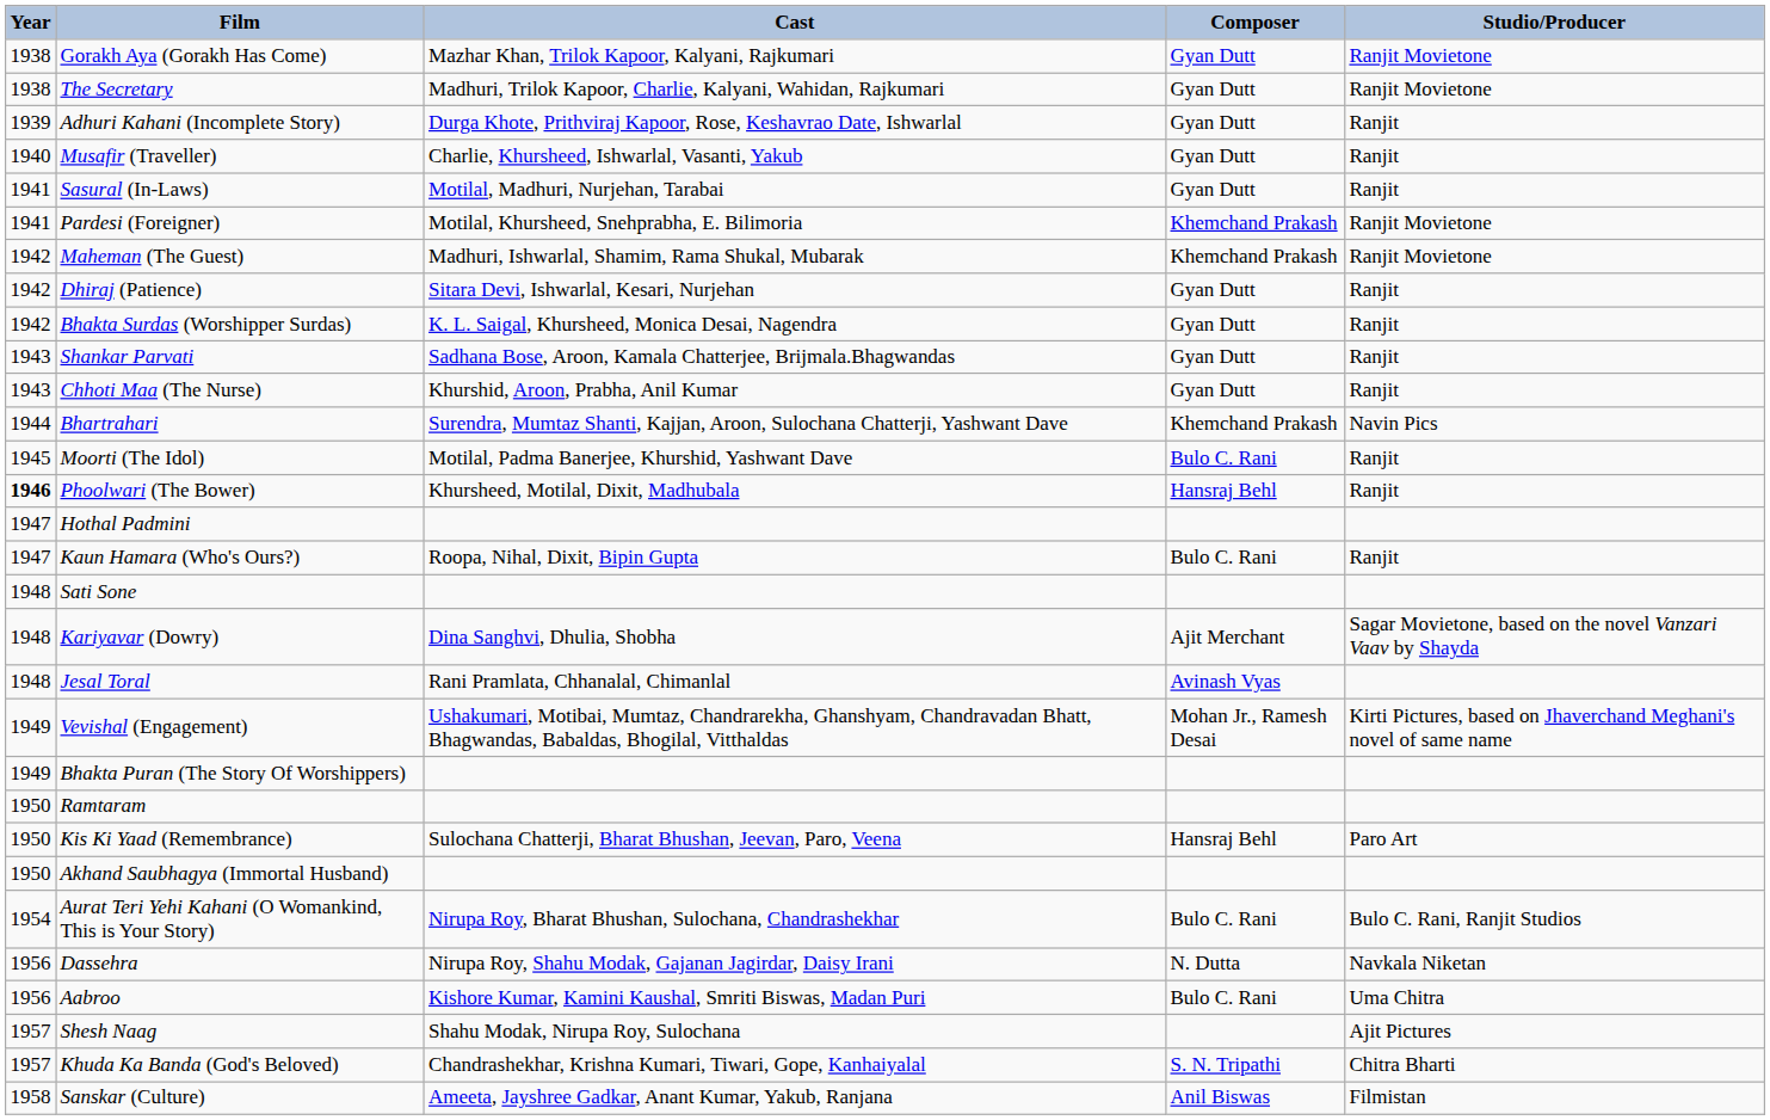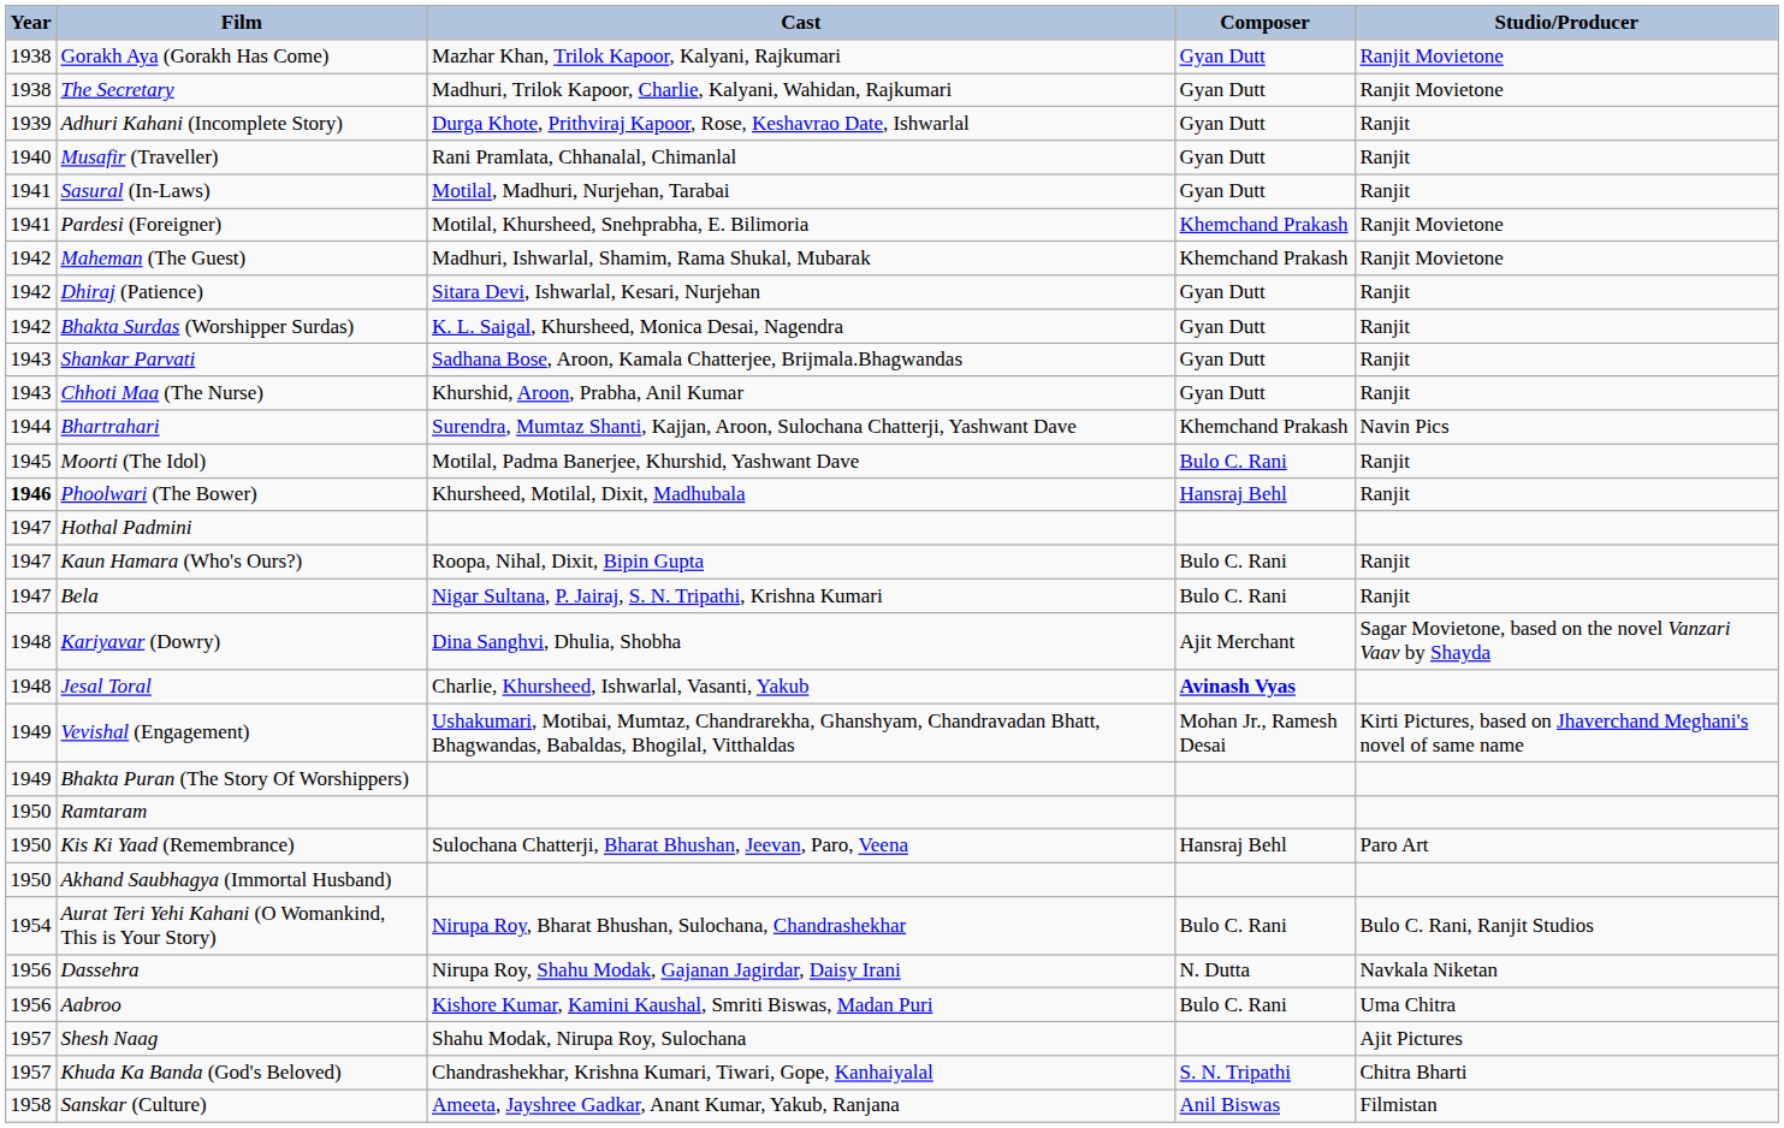 <table class="wikitable" style="font-size:90%">
 <tr>
 <th style="background:#B0C4DE;">Year</th>
 <th style="background:#B0C4DE;">Film</th>
 <th style="background:#B0C4DE;">Cast</th>
 <th style="background:#B0C4DE;">Composer</th>
 <th style="background:#B0C4DE;">Studio/Producer</th>
 </tr>
 <tr>
 <td>1938</td>
 <td><a href='#'>Gorakh Aya</a> (Gorakh Has Come)</td>
 <td>Mazhar Khan, <a href='#'>Trilok Kapoor</a>, Kalyani, Rajkumari</td>
 <td><a href='#'>Gyan Dutt</a></td>
 <td><a href='#'>Ranjit Movietone</a></td>
 </tr>
 <tr>
 <td>1938</td>
 <td><em><a href='#'>The Secretary</a></em></td>
 <td>Madhuri, Trilok Kapoor, <a href='#'>Charlie</a>, Kalyani, Wahidan, Rajkumari</td>
 <td>Gyan Dutt</td>
 <td>Ranjit Movietone</td>
 </tr>
 <tr>
 <td>1939</td>
 <td><em>Adhuri Kahani</em> (Incomplete Story)</td>
 <td><a href='#'>Durga Khote</a>, <a href='#'>Prithviraj Kapoor</a>, Rose, <a href='#'>Keshavrao Date</a>, Ishwarlal</td>
 <td>Gyan Dutt</td>
 <td>Ranjit</td>
 </tr>
 <tr>
 <td>1940</td>
 <td><em><a href='#'>Musafir</a></em> (Traveller)</td>
-<td>Charlie, <a href='#'>Khursheed</a>, Ishwarlal, Vasanti, <a href='#'>Yakub</a></td>
+<td>Rani Pramlata, Chhanalal, Chimanlal</td>
 <td>Gyan Dutt</td>
 <td>Ranjit</td>
 </tr>
 <tr>
 <td>1941</td>
 <td><em><a href='#'>Sasural</a></em> (In-Laws)</td>
 <td><a href='#'>Motilal</a>, Madhuri, Nurjehan, Tarabai</td>
 <td>Gyan Dutt</td>
 <td>Ranjit</td>
 </tr>
 <tr>
 <td>1941</td>
 <td><em>Pardesi</em> (Foreigner)</td>
 <td>Motilal, Khursheed, Snehprabha, E. Bilimoria</td>
 <td><a href='#'>Khemchand Prakash</a></td>
 <td>Ranjit Movietone</td>
 </tr>
 <tr>
 <td>1942</td>
 <td><em><a href='#'>Maheman</a></em> (The Guest)</td>
 <td>Madhuri, Ishwarlal, Shamim, Rama Shukal, Mubarak</td>
 <td>Khemchand Prakash</td>
 <td>Ranjit Movietone</td>
 </tr>
 <tr>
 <td>1942</td>
 <td><em><a href='#'>Dhiraj</a></em> (Patience)</td>
 <td><a href='#'>Sitara Devi</a>, Ishwarlal, Kesari, Nurjehan</td>
 <td>Gyan Dutt</td>
 <td>Ranjit</td>
 </tr>
 <tr>
 <td>1942</td>
 <td><em><a href='#'>Bhakta Surdas</a></em> (Worshipper Surdas)</td>
 <td><a href='#'>K. L. Saigal</a>, Khursheed, Monica Desai, Nagendra</td>
 <td>Gyan Dutt</td>
 <td>Ranjit</td>
 </tr>
 <tr>
 <td>1943</td>
 <td><em><a href='#'>Shankar Parvati</a></em></td>
 <td><a href='#'>Sadhana Bose</a>, Aroon, Kamala Chatterjee, Brijmala.Bhagwandas</td>
 <td>Gyan Dutt</td>
 <td>Ranjit</td>
 </tr>
 <tr>
 <td>1943</td>
 <td><em><a href='#'>Chhoti Maa</a></em> (The Nurse)</td>
 <td>Khurshid, <a href='#'>Aroon</a>, Prabha, Anil Kumar</td>
 <td>Gyan Dutt</td>
 <td>Ranjit</td>
 </tr>
 <tr>
 <td>1944</td>
 <td><em><a href='#'>Bhartrahari</a></em></td>
 <td><a href='#'>Surendra</a>, <a href='#'>Mumtaz Shanti</a>, Kajjan, Aroon, Sulochana Chatterji, Yashwant Dave</td>
 <td>Khemchand Prakash</td>
 <td>Navin Pics</td>
 </tr>
 <tr>
 <td>1945</td>
 <td><em>Moorti</em> (The Idol)</td>
 <td>Motilal, Padma Banerjee, Khurshid, Yashwant Dave</td>
 <td><a href='#'>Bulo C. Rani</a></td>
 <td>Ranjit</td>
 </tr>
 <tr>
 <td><strong>1946</strong></td>
 <td><em><a href='#'>Phoolwari</a></em> (The Bower)</td>
 <td>Khursheed, Motilal, Dixit, <a href='#'>Madhubala</a></td>
 <td><a href='#'>Hansraj Behl</a></td>
 <td>Ranjit</td>
 </tr>
 <tr>
 <td>1947</td>
 <td><em>Hothal Padmini</em></td>
 <td></td>
 <td></td>
 <td></td>
 </tr>
 <tr>
 <td>1947</td>
 <td><em>Kaun Hamara</em> (Who's Ours?)</td>
 <td>Roopa, Nihal, Dixit, <a href='#'>Bipin Gupta</a></td>
 <td>Bulo C. Rani</td>
 <td>Ranjit</td>
 </tr>
 <tr>
-<td>1948</td>
-<td><em>Sati Sone</em></td>
-<td></td>
-<td></td>
-<td></td>
+<td>1947</td>
+<td><em>Bela</em></td>
+<td><a href='#'>Nigar Sultana</a>, <a href='#'>P. Jairaj</a>, <a href='#'>S. N. Tripathi</a>, Krishna Kumari</td>
+<td>Bulo C. Rani</td>
+<td>Ranjit</td>
 </tr>
 <tr>
 <td>1948</td>
 <td><em><a href='#'>Kariyavar</a></em> (Dowry)</td>
 <td><a href='#'>Dina Sanghvi</a>, Dhulia, Shobha</td>
 <td>Ajit Merchant</td>
 <td>Sagar Movietone, based on the novel <em>Vanzari Vaav</em> by <a href='#'>Shayda</a></td>
 </tr>
 <tr>
 <td>1948</td>
 <td><em><a href='#'>Jesal Toral</a></em></td>
-<td>Rani Pramlata, Chhanalal, Chimanlal</td>
-<td><a href='#'>Avinash Vyas</a></td>
+<td>Charlie, <a href='#'>Khursheed</a>, Ishwarlal, Vasanti, <a href='#'>Yakub</a></td>
+<td><strong><a href='#'>Avinash Vyas</a></strong></td>
 <td></td>
 </tr>
 <tr>
 <td>1949</td>
 <td><em><a href='#'>Vevishal</a></em> (Engagement)</td>
 <td><a href='#'>Ushakumari</a>, Motibai, Mumtaz, Chandrarekha, Ghanshyam, Chandravadan Bhatt, Bhagwandas, Babaldas, Bhogilal, Vitthaldas</td>
 <td>Mohan Jr., Ramesh Desai</td>
 <td>Kirti Pictures, based on <a href='#'>Jhaverchand Meghani's</a> novel of same name</td>
 </tr>
 <tr>
 <td>1949</td>
 <td><em>Bhakta Puran</em> (The Story Of Worshippers)</td>
 <td></td>
 <td></td>
 <td></td>
 </tr>
 <tr>
 <td>1950</td>
 <td><em>Ramtaram</em></td>
 <td></td>
 <td></td>
 <td></td>
 </tr>
 <tr>
 <td>1950</td>
 <td><em>Kis Ki Yaad</em> (Remembrance)</td>
 <td>Sulochana Chatterji, <a href='#'>Bharat Bhushan</a>, <a href='#'>Jeevan</a>, Paro, <a href='#'>Veena</a></td>
 <td>Hansraj Behl</td>
 <td>Paro Art</td>
 </tr>
 <tr>
 <td>1950</td>
 <td><em>Akhand Saubhagya</em> (Immortal Husband)</td>
 <td></td>
 <td></td>
 <td></td>
 </tr>
 <tr>
 <td>1954</td>
 <td><em>Aurat Teri Yehi Kahani</em> (O Womankind, This is Your Story)</td>
 <td><a href='#'>Nirupa Roy</a>, Bharat Bhushan, Sulochana, <a href='#'>Chandrashekhar</a></td>
 <td>Bulo C. Rani</td>
 <td>Bulo C. Rani, Ranjit Studios</td>
 </tr>
 <tr>
 <td>1956</td>
 <td><em>Dassehra</em></td>
 <td>Nirupa Roy, <a href='#'>Shahu Modak</a>, <a href='#'>Gajanan Jagirdar</a>, <a href='#'>Daisy Irani</a></td>
 <td>N. Dutta</td>
 <td>Navkala Niketan</td>
 </tr>
 <tr>
 <td>1956</td>
 <td><em>Aabroo</em></td>
 <td><a href='#'>Kishore Kumar</a>, <a href='#'>Kamini Kaushal</a>, Smriti Biswas, <a href='#'>Madan Puri</a></td>
 <td>Bulo C. Rani</td>
 <td>Uma Chitra</td>
 </tr>
 <tr>
 <td>1957</td>
 <td><em>Shesh Naag</em></td>
 <td>Shahu Modak, Nirupa Roy, Sulochana</td>
 <td></td>
 <td>Ajit Pictures</td>
 </tr>
 <tr>
 <td>1957</td>
 <td><em>Khuda Ka Banda</em> (God's Beloved)</td>
 <td>Chandrashekhar, Krishna Kumari, Tiwari, Gope, <a href='#'>Kanhaiyalal</a></td>
 <td><a href='#'>S. N. Tripathi</a></td>
 <td>Chitra Bharti</td>
 </tr>
 <tr>
 <td>1958</td>
 <td><em>Sanskar</em> (Culture)</td>
 <td><a href='#'>Ameeta</a>, <a href='#'>Jayshree Gadkar</a>, Anant Kumar, Yakub, Ranjana</td>
 <td><a href='#'>Anil Biswas</a></td>
 <td>Filmistan</td>
 </tr>
 </table>
